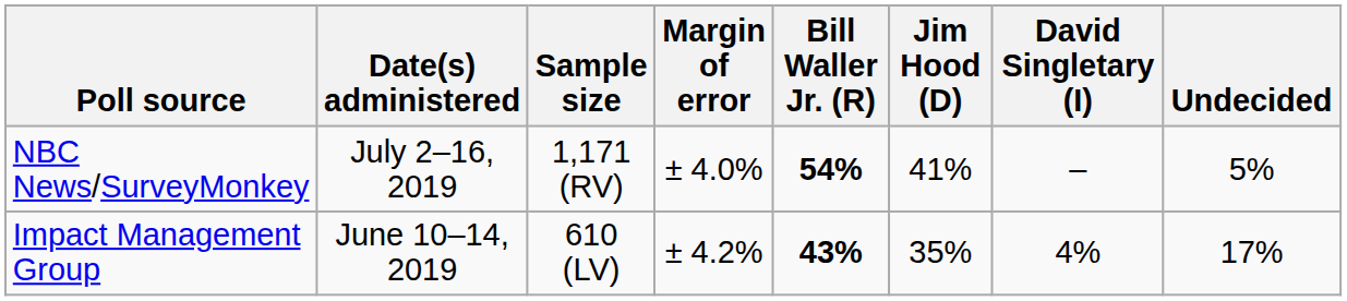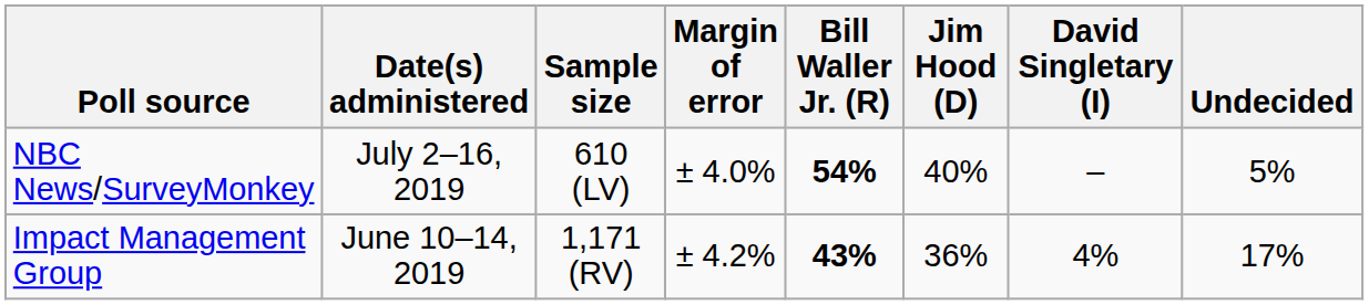 <table class="wikitable" style="font-size:90%;text-align:center;">
 <tr valign=bottom>
 <th>Poll source</th>
 <th>Date(s)<br>administered</th>
 <th>Sample<br>size</th>
 <th>Margin<br>of error</th>
 <th style="width:100px;">Bill<br>Waller Jr. (R)</th>
 <th style="width:100px;">Jim<br>Hood (D)</th>
 <th style="width:100px;">David<br>Singletary (I)</th>
 <th>Undecided</th>
 </tr>
 <tr>
 <td style="text-align:left;"><a href='#'>NBC News</a>/<a href='#'>SurveyMonkey</a></td>
 <td>July 2–16, 2019</td>
-<td>1,171 (RV)</td>
+<td>610 (LV)</td>
 <td>± 4.0%</td>
 <td><strong>54%</strong></td>
-<td>41%</td>
+<td>40%</td>
 <td>–</td>
 <td>5%</td>
 </tr>
 <tr>
 <td style="text-align:left;"><a href='#'>Impact Management Group</a></td>
 <td>June 10–14, 2019</td>
-<td>610 (LV)</td>
+<td>1,171 (RV)</td>
 <td>± 4.2%</td>
 <td><strong>43%</strong></td>
-<td>35%</td>
+<td>36%</td>
 <td>4%</td>
 <td>17%</td>
 </tr>
 </table>
